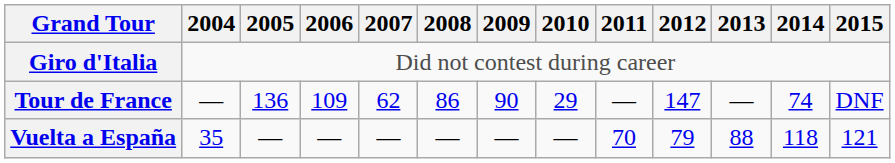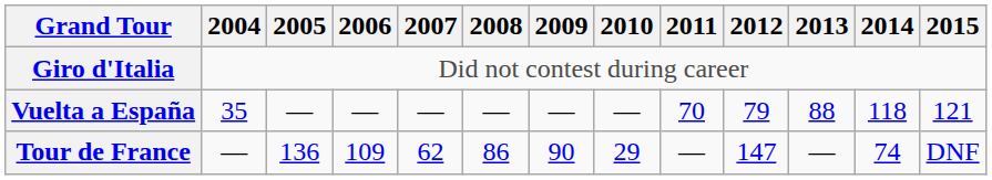 <table class="wikitable plainrowheaders">
 <tr>
 <th scope="col"><a href='#'>Grand Tour</a></th>
 <th scope="col">2004</th>
 <th scope="col">2005</th>
 <th scope="col">2006</th>
 <th scope="col">2007</th>
 <th scope="col">2008</th>
 <th scope="col">2009</th>
 <th scope="col">2010</th>
 <th scope="col">2011</th>
 <th scope="col">2012</th>
 <th scope="col">2013</th>
 <th scope="col">2014</th>
 <th scope="col">2015</th>
 </tr>
 <tr style="text-align:center;">
 <th scope="row"> <a href='#'>Giro d'Italia</a></th>
 <td style="color:#4d4d4d;" colspan=12>Did not contest during career</td>
 </tr>
 <tr style="text-align:center;">
+<th scope="row"> <a href='#'>Vuelta a España</a></th>
+<td><a href='#'>35</a></td>
+<td>—</td>
+<td>—</td>
+<td>—</td>
+<td>—</td>
+<td>—</td>
+<td>—</td>
+<td><a href='#'>70</a></td>
+<td><a href='#'>79</a></td>
+<td><a href='#'>88</a></td>
+<td><a href='#'>118</a></td>
+<td><a href='#'>121</a></td>
+</tr>
+<tr style="text-align:center;">
 <th scope="row"> <a href='#'>Tour de France</a></th>
 <td>—</td>
 <td><a href='#'>136</a></td>
 <td><a href='#'>109</a></td>
 <td><a href='#'>62</a></td>
 <td><a href='#'>86</a></td>
 <td><a href='#'>90</a></td>
 <td><a href='#'>29</a></td>
 <td>—</td>
 <td><a href='#'>147</a></td>
 <td>—</td>
 <td><a href='#'>74</a></td>
 <td><a href='#'>DNF</a></td>
 </tr>
-<tr style="text-align:center;">
-<th scope="row"> <a href='#'>Vuelta a España</a></th>
-<td><a href='#'>35</a></td>
-<td>—</td>
-<td>—</td>
-<td>—</td>
-<td>—</td>
-<td>—</td>
-<td>—</td>
-<td><a href='#'>70</a></td>
-<td><a href='#'>79</a></td>
-<td><a href='#'>88</a></td>
-<td><a href='#'>118</a></td>
-<td><a href='#'>121</a></td>
-</tr>
 </table>
